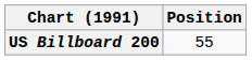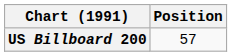 <table class="wikitable plainrowheaders">
 <tr>
 <th scope="col">Chart (1991)</th>
 <th scope="col">Position</th>
 </tr>
 <tr>
 <th scope="row">US <em>Billboard</em> 200</th>
-<td style="text-align:center;">55</td>
+<td style="text-align:center;">57</td>
 </tr>
 </table>
